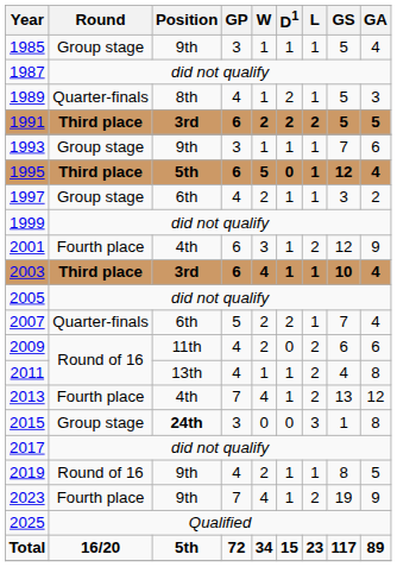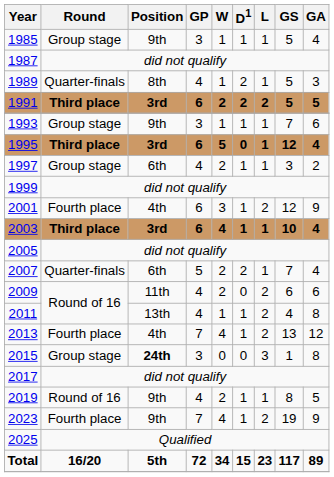 <table class="wikitable" style="text-align: center;">
 <tr>
 <th>Year</th>
 <th>Round</th>
 <th>Position</th>
 <th>GP</th>
 <th>W</th>
 <th>D<sup>1</sup></th>
 <th>L</th>
 <th>GS</th>
 <th>GA</th>
 </tr>
 <tr>
 <td> <a href='#'>1985</a></td>
 <td>Group stage</td>
 <td>9th</td>
 <td>3</td>
 <td>1</td>
 <td>1</td>
 <td>1</td>
 <td>5</td>
 <td>4</td>
 </tr>
 <tr>
 <td> <a href='#'>1987</a></td>
 <td colspan=8><em>did not qualify</em></td>
 </tr>
 <tr>
 <td> <a href='#'>1989</a></td>
 <td>Quarter-finals</td>
 <td>8th</td>
 <td>4</td>
 <td>1</td>
 <td>2</td>
 <td>1</td>
 <td>5</td>
 <td>3</td>
 </tr>
 <tr bgcolor=cc9966>
 <td> <a href='#'>1991</a></td>
 <td><strong>Third place</strong></td>
 <td><strong>3rd</strong></td>
 <td><strong>6</strong></td>
 <td><strong>2</strong></td>
 <td><strong>2</strong></td>
 <td><strong>2</strong></td>
 <td><strong>5</strong></td>
 <td><strong>5</strong></td>
 </tr>
 <tr>
 </tr>
 <tr>
 <td> <a href='#'>1993</a></td>
 <td>Group stage</td>
 <td>9th</td>
 <td>3</td>
 <td>1</td>
 <td>1</td>
 <td>1</td>
 <td>7</td>
 <td>6</td>
 </tr>
 <tr bgcolor=cc9966>
 <td> <a href='#'>1995</a></td>
 <td><strong>Third place</strong></td>
-<td><strong>5th</strong></td>
+<td><strong>3rd</strong></td>
 <td><strong>6</strong></td>
 <td><strong>5</strong></td>
 <td><strong>0</strong></td>
 <td><strong>1</strong></td>
 <td><strong>12</strong></td>
 <td><strong>4</strong></td>
 </tr>
 <tr>
 <td> <a href='#'>1997</a></td>
 <td>Group stage</td>
 <td>6th</td>
 <td>4</td>
 <td>2</td>
 <td>1</td>
 <td>1</td>
 <td>3</td>
 <td>2</td>
 </tr>
 <tr>
 <td> <a href='#'>1999</a></td>
 <td colspan=8><em>did not qualify</em></td>
 </tr>
 <tr bgcolor=>
 <td> <a href='#'>2001</a></td>
 <td>Fourth place</td>
 <td>4th</td>
 <td>6</td>
 <td>3</td>
 <td>1</td>
 <td>2</td>
 <td>12</td>
 <td>9</td>
 </tr>
 <tr bgcolor=cc9966>
 <td> <a href='#'>2003</a></td>
 <td><strong>Third place</strong></td>
 <td><strong>3rd</strong></td>
 <td><strong>6</strong></td>
 <td><strong>4</strong></td>
 <td><strong>1</strong></td>
 <td><strong>1</strong></td>
 <td><strong>10</strong></td>
 <td><strong>4</strong></td>
 </tr>
 <tr>
 <td> <a href='#'>2005</a></td>
 <td colspan=8><em>did not qualify</em></td>
 </tr>
 <tr>
 <td> <a href='#'>2007</a></td>
 <td>Quarter-finals</td>
 <td>6th</td>
 <td>5</td>
 <td>2</td>
 <td>2</td>
 <td>1</td>
 <td>7</td>
 <td>4</td>
 </tr>
 <tr>
 <td> <a href='#'>2009</a></td>
 <td rowspan=2>Round of 16</td>
 <td>11th</td>
 <td>4</td>
 <td>2</td>
 <td>0</td>
 <td>2</td>
 <td>6</td>
 <td>6</td>
 </tr>
 <tr>
 <td> <a href='#'>2011</a></td>
 <td>13th</td>
 <td>4</td>
 <td>1</td>
 <td>1</td>
 <td>2</td>
 <td>4</td>
 <td>8</td>
 </tr>
 <tr bgcolor=>
 <td> <a href='#'>2013</a></td>
 <td>Fourth place</td>
 <td>4th</td>
 <td>7</td>
 <td>4</td>
 <td>1</td>
 <td>2</td>
 <td>13</td>
 <td>12</td>
 </tr>
 <tr>
 <td> <a href='#'>2015</a></td>
 <td>Group stage</td>
 <td><strong>24th</strong></td>
 <td>3</td>
 <td>0</td>
 <td>0</td>
 <td>3</td>
 <td>1</td>
 <td>8</td>
 </tr>
 <tr>
 <td> <a href='#'>2017</a></td>
 <td colspan=8><em>did not qualify</em></td>
 </tr>
 <tr>
 <td> <a href='#'>2019</a></td>
 <td>Round of 16</td>
 <td>9th</td>
 <td>4</td>
 <td>2</td>
 <td>1</td>
 <td>1</td>
 <td>8</td>
 <td>5</td>
 </tr>
 <tr bgcolor=>
 <td> <a href='#'>2023</a></td>
 <td>Fourth place</td>
 <td>9th</td>
 <td>7</td>
 <td>4</td>
 <td>1</td>
 <td>2</td>
 <td>19</td>
 <td>9</td>
 </tr>
 <tr>
 <td> <a href='#'>2025</a></td>
 <td colspan=8><em>Qualified</em></td>
 </tr>
 <tr>
 <td><strong>Total</strong></td>
 <td><strong>16/20</strong></td>
 <td><strong>5th</strong></td>
 <td><strong>72</strong></td>
 <td><strong>34</strong></td>
 <td><strong>15</strong></td>
 <td><strong>23</strong></td>
 <td><strong>117</strong></td>
 <td><strong>89</strong></td>
 </tr>
 <tr>
 </tr>
 </table>
